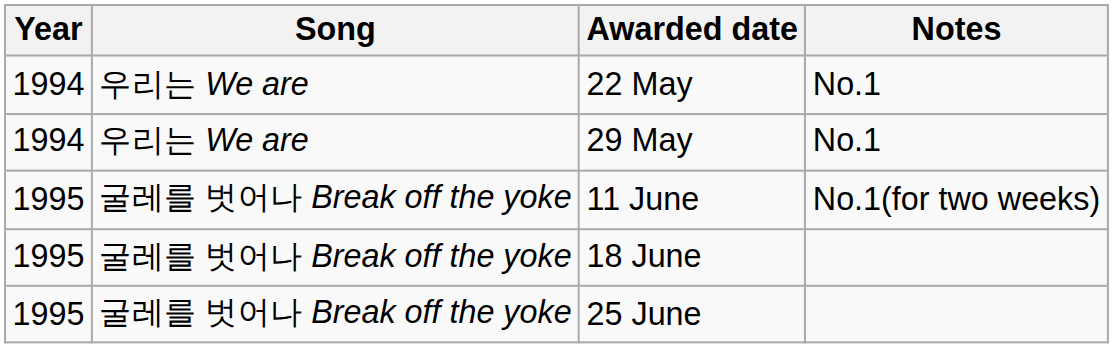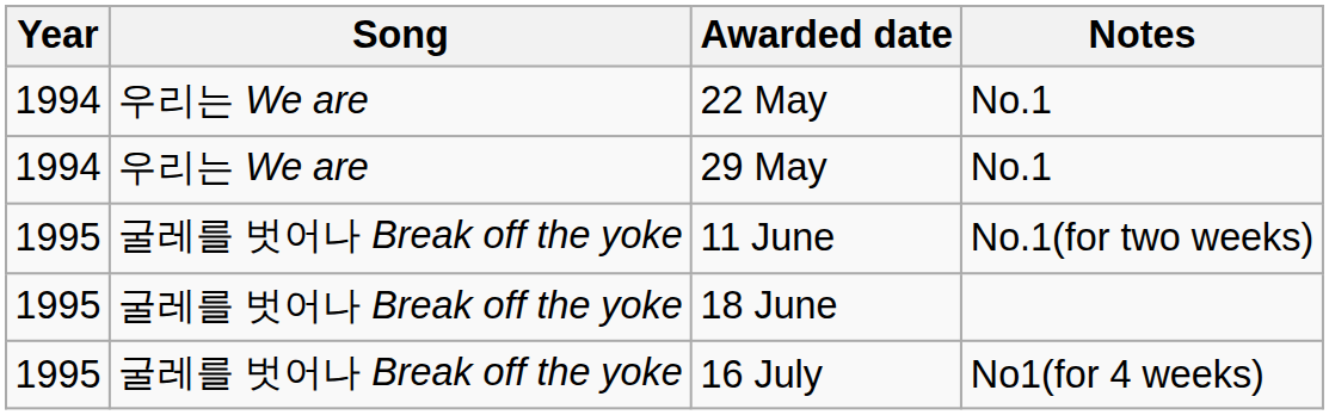 <table class="wikitable">
 <tr>
 <th>Year</th>
 <th>Song</th>
 <th>Awarded date</th>
 <th>Notes</th>
 </tr>
 <tr>
 <td>1994</td>
 <td>우리는 <em>We are</em></td>
 <td>22 May</td>
 <td>No.1</td>
 </tr>
 <tr>
 <td>1994</td>
 <td>우리는 <em>We are</em></td>
 <td>29 May</td>
 <td>No.1</td>
 </tr>
 <tr>
 <td>1995</td>
 <td>굴레를 벗어나 <em>Break off the yoke</em></td>
 <td>11 June</td>
 <td>No.1(for two weeks)</td>
 </tr>
 <tr>
 <td>1995</td>
 <td>굴레를 벗어나 <em>Break off the yoke</em></td>
 <td>18 June</td>
 <td></td>
 </tr>
 <tr>
 <td>1995</td>
 <td>굴레를 벗어나 <em>Break off the yoke</em></td>
-<td>25 June</td>
-<td></td>
+<td>16 July</td>
+<td>No1(for 4 weeks)</td>
 </tr>
 </table>
